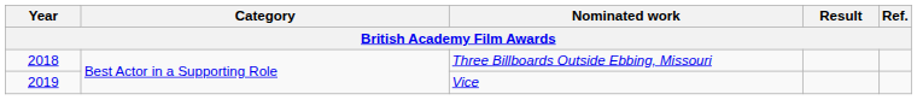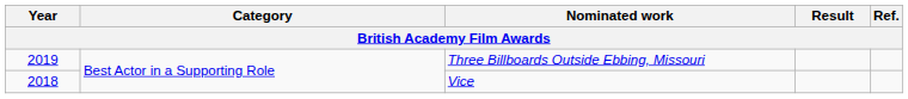 <table class=wikitable>
 <tr>
 <th scope="col" style="width:5em;">Year</th>
 <th scope="col" style="width:26em;">Category</th>
 <th scope="col" style="width:25em;">Nominated work</th>
 <th scope="col" style="width:5em;">Result</th>
 <th>Ref.</th>
 </tr>
 <tr>
 <th colspan=5><a href='#'>British Academy Film Awards</a></th>
 </tr>
 <tr>
-<td style="text-align:center;"><a href='#'>2018</a></td>
+<td style="text-align:center;"><a href='#'>2019</a></td>
 <td rowspan=2><a href='#'>Best Actor in a Supporting Role</a></td>
 <td><em><a href='#'>Three Billboards Outside Ebbing, Missouri</a></em></td>
 <td></td>
 <td align=center></td>
 </tr>
 <tr>
-<td style="text-align:center;"><a href='#'>2019</a></td>
+<td style="text-align:center;"><a href='#'>2018</a></td>
 <td><em><a href='#'>Vice</a></em></td>
 <td></td>
 <td align=center></td>
 </tr>
 </table>
